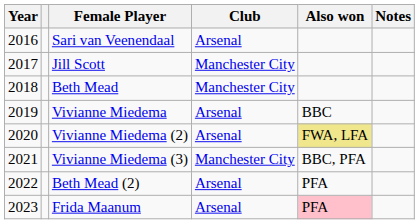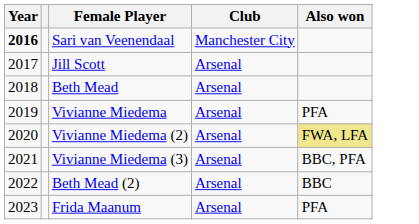 <table class="wikitable">
 <tr>
 <th>Year</th>
 <th></th>
 <th>Female Player</th>
 <th>Club</th>
 <th>Also won</th>
-<th>Notes</th>
 </tr>
 <tr>
-<td>2016</td>
+<td><strong>2016</strong></td>
 <td></td>
 <td><a href='#'>Sari van Veenendaal</a></td>
-<td><a href='#'>Arsenal</a></td>
-<td></td>
+<td><a href='#'>Manchester City</a></td>
 <td></td>
 </tr>
 <tr>
 <td>2017</td>
 <td></td>
 <td><a href='#'>Jill Scott</a></td>
-<td><a href='#'>Manchester City</a></td>
-<td></td>
+<td><a href='#'>Arsenal</a></td>
 <td></td>
 </tr>
 <tr>
 <td>2018</td>
 <td></td>
 <td><a href='#'>Beth Mead</a></td>
-<td><a href='#'>Manchester City</a></td>
-<td></td>
+<td><a href='#'>Arsenal</a></td>
 <td></td>
 </tr>
 <tr>
 <td>2019</td>
 <td></td>
 <td><a href='#'>Vivianne Miedema</a></td>
 <td><a href='#'>Arsenal</a></td>
-<td>BBC</td>
-<td></td>
+<td>PFA</td>
 </tr>
 <tr>
 <td>2020</td>
 <td></td>
 <td><a href='#'>Vivianne Miedema</a> (2)</td>
 <td><a href='#'>Arsenal</a></td>
 <td style="background: khaki;">FWA, LFA</td>
-<td></td>
 </tr>
 <tr>
 <td>2021</td>
 <td></td>
 <td><a href='#'>Vivianne Miedema</a> (3)</td>
-<td><a href='#'>Manchester City</a></td>
+<td><a href='#'>Arsenal</a></td>
 <td>BBC, PFA</td>
-<td></td>
 </tr>
 <tr>
 <td>2022</td>
 <td></td>
 <td><a href='#'>Beth Mead</a> (2)</td>
 <td><a href='#'>Arsenal</a></td>
-<td>PFA</td>
-<td></td>
+<td>BBC</td>
 </tr>
 <tr>
 <td>2023</td>
 <td></td>
 <td><a href='#'>Frida Maanum</a></td>
 <td><a href='#'>Arsenal</a></td>
-<td style="background: pink;">PFA</td>
-<td></td>
+<td>PFA</td>
 </tr>
 </table>
